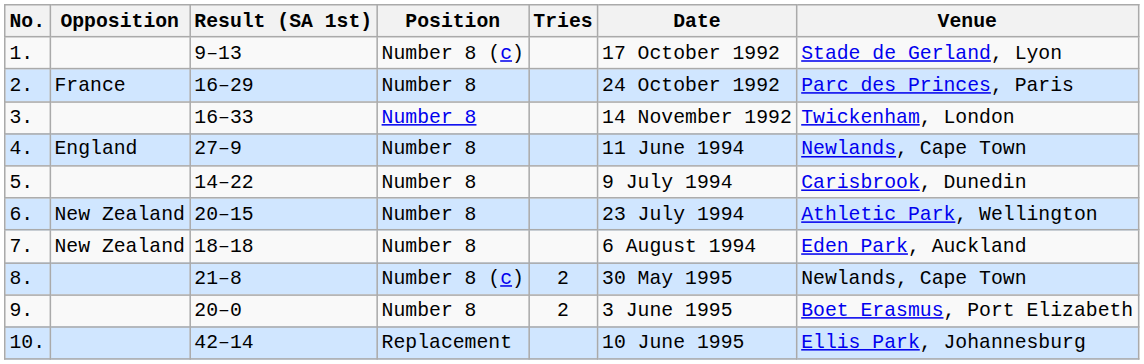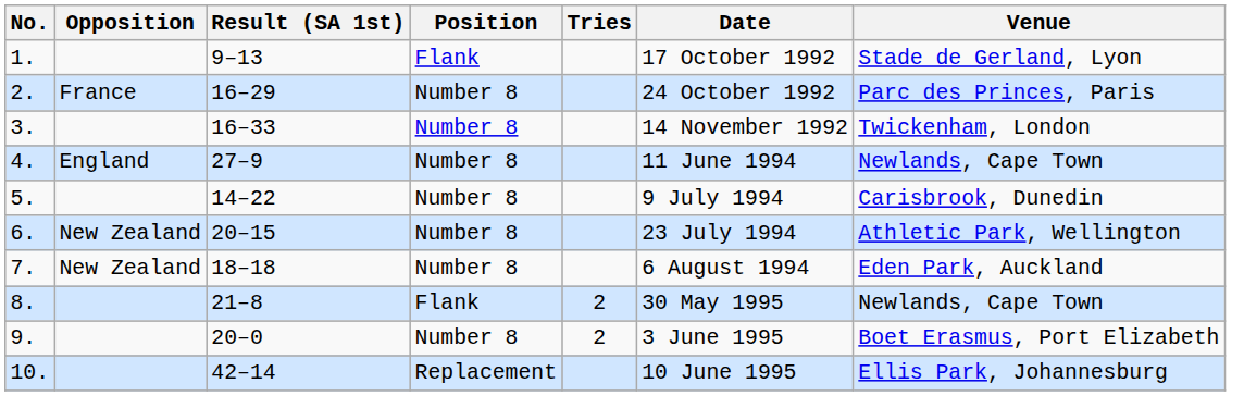 <table class="wikitable sortable">
 <tr>
 <th>No.</th>
 <th>Opposition</th>
 <th>Result (SA 1st)</th>
 <th>Position</th>
 <th>Tries</th>
 <th>Date</th>
 <th>Venue</th>
 </tr>
 <tr>
 <td>1.</td>
 <td></td>
 <td>9–13</td>
-<td>Number 8 (<a href='#'>c</a>)</td>
+<td><a href='#'>Flank</a></td>
 <td></td>
 <td>17 October 1992</td>
 <td><a href='#'>Stade de Gerland</a>, Lyon</td>
 </tr>
 <tr style="background: #D0E6FF;">
 <td>2.</td>
 <td> France</td>
 <td>16–29</td>
 <td>Number 8</td>
 <td></td>
 <td>24 October 1992</td>
 <td><a href='#'>Parc des Princes</a>, Paris</td>
 </tr>
 <tr>
 <td>3.</td>
 <td></td>
 <td>16–33</td>
 <td><a href='#'>Number 8</a></td>
 <td></td>
 <td>14 November 1992</td>
 <td><a href='#'>Twickenham</a>, London</td>
 </tr>
 <tr style="background: #D0E6FF;">
 <td>4.</td>
 <td> England</td>
 <td>27–9</td>
 <td>Number 8</td>
 <td></td>
 <td>11 June 1994</td>
 <td><a href='#'>Newlands</a>, Cape Town</td>
 </tr>
 <tr>
 <td>5.</td>
 <td></td>
 <td>14–22</td>
 <td>Number 8</td>
 <td></td>
 <td>9 July 1994</td>
 <td><a href='#'>Carisbrook</a>, Dunedin</td>
 </tr>
 <tr style="background: #D0E6FF;">
 <td>6.</td>
 <td> New Zealand</td>
 <td>20–15</td>
 <td>Number 8</td>
 <td></td>
 <td>23 July 1994</td>
 <td><a href='#'>Athletic Park</a>, Wellington</td>
 </tr>
 <tr>
 <td>7.</td>
 <td> New Zealand</td>
 <td>18–18</td>
 <td>Number 8</td>
 <td></td>
 <td>6 August 1994</td>
 <td><a href='#'>Eden Park</a>, Auckland</td>
 </tr>
 <tr style="background: #D0E6FF;">
 <td>8.</td>
 <td></td>
 <td>21–8</td>
-<td>Number 8 (<a href='#'>c</a>)</td>
+<td>Flank</td>
 <td align="center">2</td>
 <td>30 May 1995</td>
 <td>Newlands, Cape Town</td>
 </tr>
 <tr>
 <td>9.</td>
 <td></td>
 <td>20–0</td>
 <td>Number 8</td>
 <td align="center">2</td>
 <td>3 June 1995</td>
 <td><a href='#'>Boet Erasmus</a>, Port Elizabeth</td>
 </tr>
 <tr style="background: #D0E6FF;">
 <td>10.</td>
 <td></td>
 <td>42–14</td>
 <td>Replacement</td>
 <td></td>
 <td>10 June 1995</td>
 <td><a href='#'>Ellis Park</a>, Johannesburg</td>
 </tr>
 </table>
